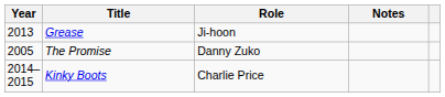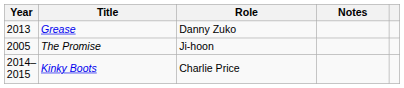 <table class="wikitable sortable" style="width:600px">
 <tr>
 <th width=10>Year</th>
 <th scope="col">Title</th>
 <th scope="col">Role</th>
 <th scope="col">Notes</th>
 <th scope="col" class="unsortable"></th>
 </tr>
 <tr>
 <td>2013</td>
 <td><em><a href='#'>Grease</a></em></td>
-<td>Ji-hoon</td>
+<td>Danny Zuko</td>
 <td></td>
 <td></td>
 </tr>
 <tr>
 <td>2005</td>
 <td><em>The Promise</em></td>
-<td>Danny Zuko</td>
+<td>Ji-hoon</td>
 <td></td>
 <td></td>
 </tr>
 <tr>
 <td>2014–2015</td>
 <td><em><a href='#'>Kinky Boots</a></em></td>
 <td>Charlie Price</td>
 <td></td>
 <td></td>
 </tr>
 </table>
